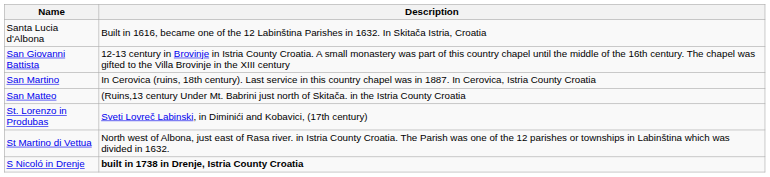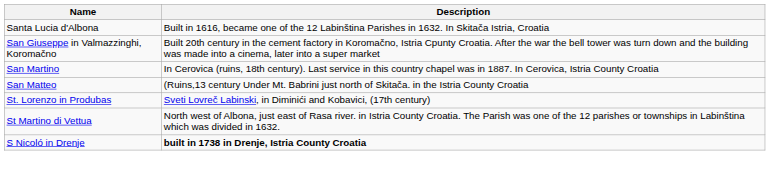 <table class="wikitable">
 <tr>
 <th>Name</th>
 <th>Description</th>
 </tr>
 <tr>
 <td>Santa Lucia d'Albona</td>
 <td>Built in 1616, became one of the 12 Labinština Parishes in 1632. In Skitača Istria, Croatia</td>
 </tr>
 <tr>
-<td><a href='#'>San Giovanni Battista</a></td>
-<td>12-13 century in <a href='#'>Brovinje</a> in Istria County Croatia. A small monastery was part of this country chapel until the middle of the 16th century. The chapel was gifted to the Villa Brovinje in the XIII century</td>
+<td><a href='#'>San Giuseppe</a> in Valmazzinghi, Koromačno</td>
+<td>Built 20th century in the cement factory in Koromačno, Istria Cpunty Croatia. After the war the bell tower was turn down and the building was made into a cinema, later into a super market</td>
 </tr>
 <tr>
 <td><a href='#'>San Martino</a></td>
 <td>In Cerovica (ruins, 18th century). Last service in this country chapel was in 1887. In Cerovica, Istria County Croatia</td>
 </tr>
 <tr>
 <td><a href='#'>San Matteo</a></td>
 <td>(Ruins,13 century Under Mt. Babrini just north of Skitača. in the Istria County Croatia</td>
 </tr>
 <tr>
 <td><a href='#'>St. Lorenzo in Produbas</a></td>
 <td><a href='#'>Sveti Lovreč Labinski</a>, in Diminići and Kobavici, (17th century)</td>
 </tr>
 <tr>
 <td><a href='#'>St Martino di Vettua</a></td>
 <td>North west of Albona, just east of Rasa river. in Istria County Croatia. The Parish was one of the 12 parishes or townships in Labinština which was divided in 1632.</td>
 </tr>
 <tr>
 <td><a href='#'>S Nicoló in Drenje</a></td>
 <td><strong>built in 1738 in Drenje, Istria County Croatia</strong></td>
 </tr>
 </table>
